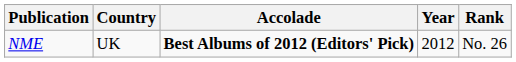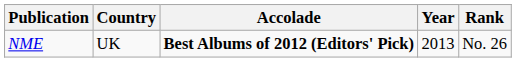 <table class="wikitable">
 <tr>
 <th>Publication</th>
 <th>Country</th>
 <th>Accolade</th>
 <th>Year</th>
 <th>Rank</th>
 </tr>
 <tr>
 <td><em><a href='#'>NME</a></em></td>
 <td>UK</td>
 <td><strong>Best Albums of 2012 (Editors' Pick)</strong></td>
-<td>2012</td>
+<td>2013</td>
 <td>No. 26</td>
 </tr>
 </table>
